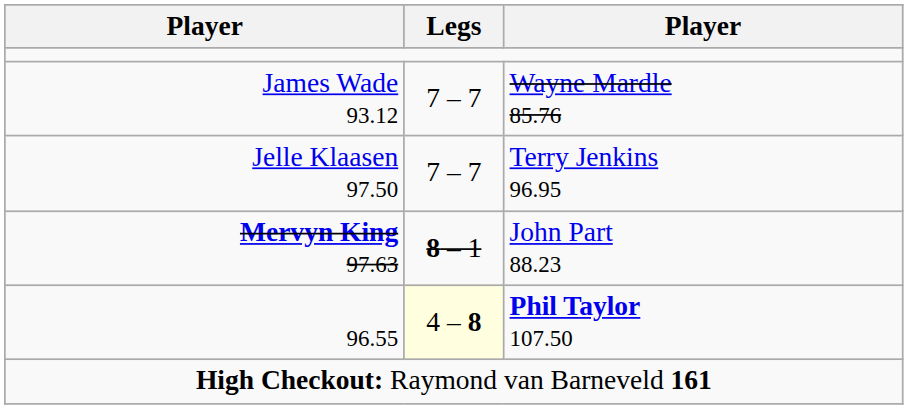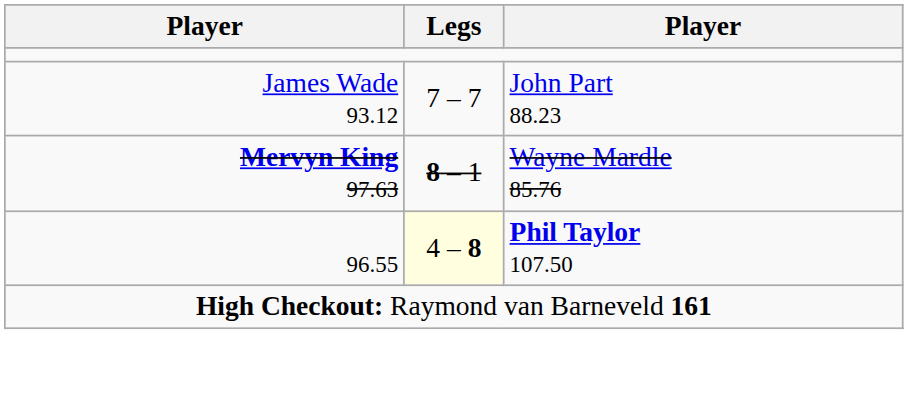 <table class=wikitable style="text-align:center">
 <tr>
 <th width=225>Player</th>
 <th width=50>Legs</th>
 <th width=225>Player</th>
 </tr>
 <tr align=center>
 <td colspan="3"></td>
 </tr>
 <tr align=left>
 <td align=right><a href='#'>James Wade</a>  <br><small><span>93.12</span></small></td>
 <td align=center>7 – 7</td>
-<td> <s><a href='#'>Wayne Mardle</a></s> <br><small><span><s>85.76</s></span></small></td>
-</tr>
-<tr align=left>
-<td align=right><a href='#'>Jelle Klaasen</a>  <br><small><span>97.50</span></small></td>
-<td align=center>7 – 7</td>
-<td> <a href='#'>Terry Jenkins</a> <br><small><span>96.95</span></small></td>
+<td> <a href='#'>John Part</a> <br><small><span>88.23</span></small></td>
 </tr>
 <tr align=left>
 <td align=right><s><strong><a href='#'>Mervyn King</a></strong></s>  <br><small><span><s>97.63</s></span></small></td>
 <td align=center><s><strong>8</strong> – 1</s></td>
-<td> <a href='#'>John Part</a> <br><small><span>88.23</span></small></td>
+<td> <s><a href='#'>Wayne Mardle</a></s> <br><small><span><s>85.76</s></span></small></td>
 </tr>
 <tr align=left>
 <td align=right> <br><small><span>96.55</span></small></td>
 <td align=center style="background: lightyellow;">4 – <strong>8</strong></td>
 <td> <strong><a href='#'>Phil Taylor</a></strong> <br><small><span>107.50</span></small></td>
 </tr>
 <tr align=center>
 <td colspan="3"><strong>High Checkout:</strong> Raymond van Barneveld <strong>161</strong></td>
 </tr>
 </table>
